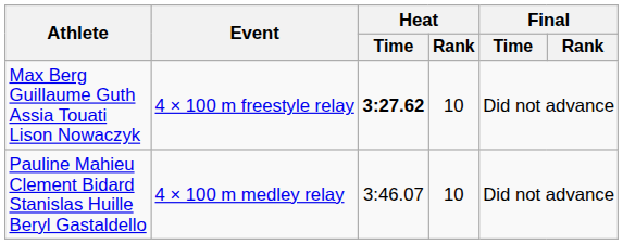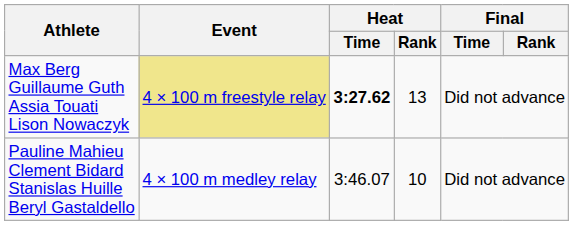 <table class="wikitable" style="text-align:center; font-size:90%;">
 <tr>
 <th rowspan="2">Athlete</th>
 <th rowspan="2">Event</th>
 <th colspan="2">Heat</th>
 <th colspan="2">Final</th>
 </tr>
 <tr style="font-size:95%">
 <th>Time</th>
 <th>Rank</th>
 <th>Time</th>
 <th>Rank</th>
 </tr>
 <tr>
 <td align=left><a href='#'>Max Berg</a> <br><a href='#'>Guillaume Guth</a>  <br><a href='#'>Assia Touati</a>  <br><a href='#'>Lison Nowaczyk</a></td>
-<td align=left><a href='#'>4 × 100 m freestyle relay</a></td>
+<td align=left style="background: khaki;"><a href='#'>4 × 100 m freestyle relay</a></td>
 <td><strong>3:27.62</strong></td>
-<td>10</td>
+<td>13</td>
 <td colspan=2>Did not advance</td>
 </tr>
 <tr>
 <td align=left><a href='#'>Pauline Mahieu</a> <br><a href='#'>Clement Bidard</a> <br><a href='#'>Stanislas Huille</a> <br><a href='#'>Beryl Gastaldello</a></td>
 <td align=left><a href='#'>4 × 100 m medley relay</a></td>
 <td>3:46.07</td>
 <td>10</td>
 <td colspan="2">Did not advance</td>
 </tr>
 </table>
